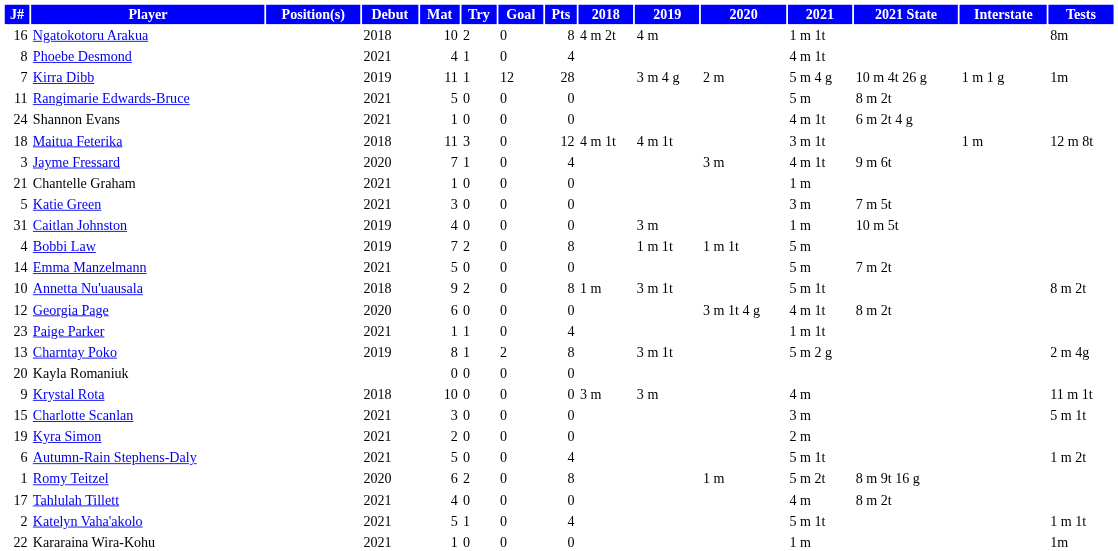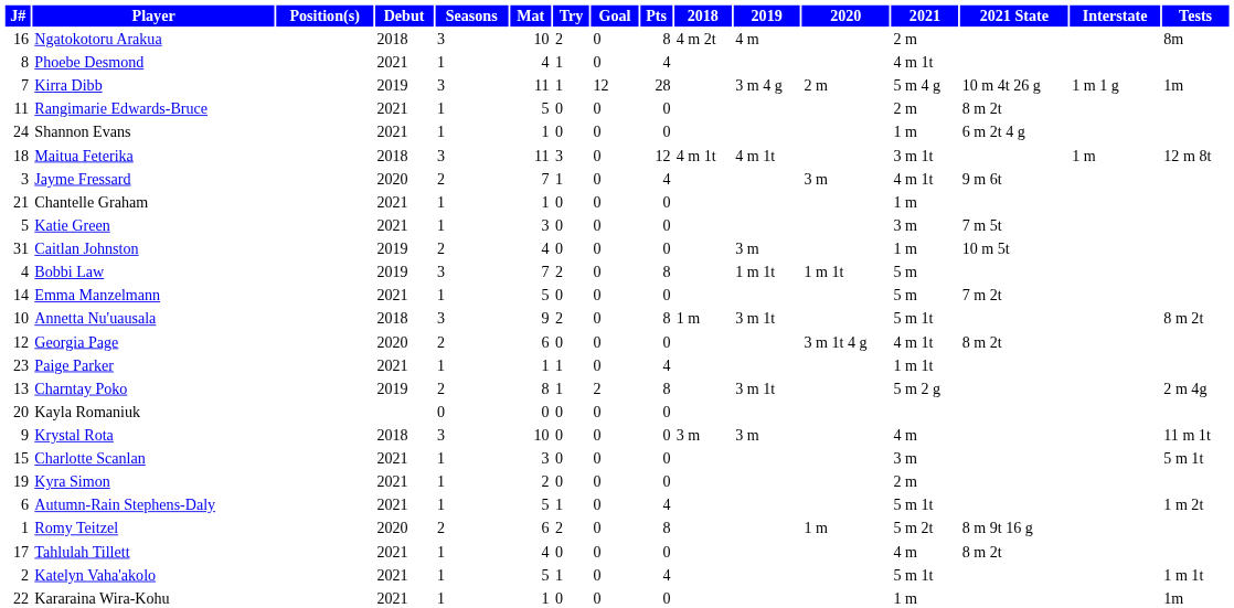 <table class="sortable" border="0" cellspacing="2" cellpadding="2" style="width:100%;" style="text-align:center;">
 <tr style="background:#0000FF; color:white">
 <th>J#</th>
 <th>Player</th>
 <th>Position(s)</th>
 <th>Debut</th>
+<th>Seasons</th>
 <th>Mat</th>
 <th>Try</th>
 <th>Goal</th>
 <th>Pts</th>
 <th>2018</th>
 <th>2019</th>
 <th>2020</th>
 <th>2021</th>
 <th>2021 State</th>
 <th>Interstate</th>
 <th>Tests</th>
 </tr>
 <tr>
 <td align=right>16</td>
 <td align=left><a href='#'>Ngatokotoru Arakua</a></td>
 <td></td>
 <td>2018</td>
+<td>3</td>
 <td align=right>10</td>
 <td>2</td>
 <td>0</td>
 <td align=right>8</td>
 <td align=left> 4 m 2t</td>
 <td align=left> 4 m</td>
 <td></td>
-<td align=left> 1 m 1t</td>
+<td align=left> 2 m</td>
 <td></td>
 <td></td>
 <td align=left> 8m</td>
 </tr>
 <tr>
 <td align=right>8</td>
 <td align=left><a href='#'>Phoebe Desmond</a></td>
 <td></td>
 <td>2021</td>
+<td>1</td>
 <td align=right>4</td>
 <td>1</td>
 <td>0</td>
 <td align=right>4</td>
 <td></td>
 <td></td>
 <td></td>
 <td align=left> 4 m 1t</td>
 <td></td>
 <td></td>
 <td></td>
 </tr>
 <tr>
 <td align=right>7</td>
 <td align=left><a href='#'>Kirra Dibb</a></td>
 <td></td>
 <td>2019</td>
+<td>3</td>
 <td align=right>11</td>
 <td>1</td>
 <td>12</td>
 <td align=right>28</td>
 <td></td>
 <td align=left> 3 m 4 g</td>
 <td align=left> 2 m</td>
 <td align=left> 5 m 4 g</td>
 <td align=left> 10 m 4t 26 g</td>
 <td align=left> 1 m 1 g</td>
 <td align=left> 1m</td>
 </tr>
 <tr>
 <td align=right>11</td>
 <td align=left><a href='#'>Rangimarie Edwards-Bruce</a></td>
 <td></td>
 <td>2021</td>
+<td>1</td>
 <td align=right>5</td>
 <td>0</td>
 <td>0</td>
 <td align=right>0</td>
 <td></td>
 <td></td>
 <td></td>
-<td align=left> 5 m</td>
+<td align=left> 2 m</td>
 <td align=left> 8 m 2t</td>
 <td></td>
 <td></td>
 </tr>
 <tr>
 <td align=right>24</td>
 <td align=left>Shannon Evans</td>
 <td></td>
 <td>2021</td>
+<td>1</td>
 <td align=right>1</td>
 <td>0</td>
 <td>0</td>
 <td align=right>0</td>
 <td></td>
 <td></td>
 <td></td>
-<td align=left> 4 m 1t</td>
+<td align=left> 1 m</td>
 <td align=left> 6 m 2t 4 g</td>
 <td></td>
 <td></td>
 </tr>
 <tr>
 <td align=right>18</td>
 <td align=left><a href='#'>Maitua Feterika</a></td>
 <td></td>
 <td>2018</td>
+<td>3</td>
 <td align=right>11</td>
 <td>3</td>
 <td>0</td>
 <td align=right>12</td>
 <td align=left> 4 m 1t</td>
 <td align=left> 4 m 1t</td>
 <td></td>
 <td align=left> 3 m 1t</td>
 <td></td>
 <td align=left> 1 m</td>
 <td align=left> 12 m 8t</td>
 </tr>
 <tr>
 <td align=right>3</td>
 <td align=left><a href='#'>Jayme Fressard</a></td>
 <td></td>
 <td>2020</td>
+<td>2</td>
 <td align=right>7</td>
 <td>1</td>
 <td>0</td>
 <td align=right>4</td>
 <td></td>
 <td></td>
 <td align=left> 3 m</td>
 <td align=left> 4 m 1t</td>
 <td align=left> 9 m 6t</td>
 <td></td>
 <td></td>
 </tr>
 <tr>
 <td align=right>21</td>
 <td align=left>Chantelle Graham</td>
 <td></td>
 <td>2021</td>
+<td>1</td>
 <td align=right>1</td>
 <td>0</td>
 <td>0</td>
 <td align=right>0</td>
 <td></td>
 <td></td>
 <td></td>
 <td align=left> 1 m</td>
 <td></td>
 <td></td>
 <td></td>
 </tr>
 <tr>
 <td align=right>5</td>
 <td align=left><a href='#'>Katie Green</a></td>
 <td></td>
 <td>2021</td>
+<td>1</td>
 <td align=right>3</td>
 <td>0</td>
 <td>0</td>
 <td align=right>0</td>
 <td></td>
 <td></td>
 <td></td>
 <td align=left> 3 m</td>
 <td align=left> 7 m 5t</td>
 <td></td>
 <td></td>
 </tr>
 <tr>
 <td align=right>31</td>
 <td align=left><a href='#'>Caitlan Johnston</a></td>
 <td></td>
 <td>2019</td>
+<td>2</td>
 <td align=right>4</td>
 <td>0</td>
 <td>0</td>
 <td align=right>0</td>
 <td></td>
 <td align=left> 3 m</td>
 <td></td>
 <td align=left> 1 m</td>
 <td align=left> 10 m 5t</td>
 <td></td>
 <td></td>
 </tr>
 <tr>
 <td align=right>4</td>
 <td align=left><a href='#'>Bobbi Law</a></td>
 <td></td>
 <td>2019</td>
+<td>3</td>
 <td align=right>7</td>
 <td>2</td>
 <td>0</td>
 <td align=right>8</td>
 <td></td>
 <td align=left> 1 m 1t</td>
 <td align=left> 1 m 1t</td>
 <td align=left> 5 m</td>
 <td></td>
 <td></td>
 <td></td>
 </tr>
 <tr>
 <td align=right>14</td>
 <td align=left><a href='#'>Emma Manzelmann</a></td>
 <td></td>
 <td>2021</td>
+<td>1</td>
 <td align=right>5</td>
 <td>0</td>
 <td>0</td>
 <td align=right>0</td>
 <td></td>
 <td></td>
 <td></td>
 <td align=left> 5 m</td>
 <td align=left> 7 m 2t</td>
 <td></td>
 <td></td>
 </tr>
 <tr>
 <td align=right>10</td>
 <td align=left><a href='#'>Annetta Nu'uausala</a></td>
 <td></td>
 <td>2018</td>
+<td>3</td>
 <td align=right>9</td>
 <td>2</td>
 <td>0</td>
 <td align=right>8</td>
 <td align=left> 1 m</td>
 <td align=left> 3 m 1t</td>
 <td></td>
 <td align=left> 5 m 1t</td>
 <td></td>
 <td></td>
 <td align=left> 8 m 2t</td>
 </tr>
 <tr>
 <td align=right>12</td>
 <td align=left><a href='#'>Georgia Page</a></td>
 <td></td>
 <td>2020</td>
+<td>2</td>
 <td align=right>6</td>
 <td>0</td>
 <td>0</td>
 <td align=right>0</td>
 <td></td>
 <td></td>
 <td align=left> 3 m 1t 4 g</td>
 <td align=left> 4 m 1t</td>
 <td align=left> 8 m 2t</td>
 <td></td>
 <td></td>
 </tr>
 <tr>
 <td align=right>23</td>
 <td align=left><a href='#'>Paige Parker</a></td>
 <td></td>
 <td>2021</td>
+<td>1</td>
 <td align=right>1</td>
 <td>1</td>
 <td>0</td>
 <td align=right>4</td>
 <td></td>
 <td></td>
 <td></td>
 <td align=left> 1 m 1t</td>
 <td></td>
 <td></td>
 <td></td>
 </tr>
 <tr>
 <td align=right>13</td>
 <td align=left><a href='#'>Charntay Poko</a></td>
 <td></td>
 <td>2019</td>
+<td>2</td>
 <td align=right>8</td>
 <td>1</td>
 <td>2</td>
 <td align=right>8</td>
 <td></td>
 <td align=left> 3 m 1t</td>
 <td></td>
 <td align=left> 5 m 2 g</td>
 <td></td>
 <td></td>
 <td align=left> 2 m 4g</td>
 </tr>
 <tr>
 <td align=right>20</td>
 <td align=left>Kayla Romaniuk</td>
 <td></td>
 <td></td>
+<td>0</td>
 <td align=right>0</td>
 <td>0</td>
 <td>0</td>
 <td align=right>0</td>
 <td></td>
 <td></td>
 <td></td>
 <td></td>
 <td></td>
 <td></td>
 <td></td>
 </tr>
 <tr>
 <td align=right>9</td>
 <td align=left><a href='#'>Krystal Rota</a></td>
 <td></td>
 <td>2018</td>
+<td>3</td>
 <td align=right>10</td>
 <td>0</td>
 <td>0</td>
 <td align=right>0</td>
 <td align=left> 3 m</td>
 <td align=left> 3 m</td>
 <td></td>
 <td align=left> 4 m</td>
 <td></td>
 <td></td>
 <td align=left> 11 m 1t</td>
 </tr>
 <tr>
 <td align=right>15</td>
 <td align=left><a href='#'>Charlotte Scanlan</a></td>
 <td></td>
 <td>2021</td>
+<td>1</td>
 <td align=right>3</td>
 <td>0</td>
 <td>0</td>
 <td align=right>0</td>
 <td></td>
 <td></td>
 <td></td>
 <td align=left> 3 m</td>
 <td></td>
 <td></td>
 <td align=left> 5 m 1t</td>
 </tr>
 <tr>
 <td align=right>19</td>
 <td align=left><a href='#'>Kyra Simon</a></td>
 <td></td>
 <td>2021</td>
+<td>1</td>
 <td align=right>2</td>
 <td>0</td>
 <td>0</td>
 <td align=right>0</td>
 <td></td>
 <td></td>
 <td></td>
 <td align=left> 2 m</td>
 <td></td>
 <td></td>
 <td></td>
 </tr>
 <tr>
 <td align=right>6</td>
 <td align=left><a href='#'>Autumn-Rain Stephens-Daly</a></td>
 <td></td>
 <td>2021</td>
+<td>1</td>
 <td align=right>5</td>
-<td>0</td>
+<td>1</td>
 <td>0</td>
 <td align=right>4</td>
 <td></td>
 <td></td>
 <td></td>
 <td align=left> 5 m 1t</td>
 <td></td>
 <td></td>
 <td align=left> 1 m 2t</td>
 </tr>
 <tr>
 <td align=right>1</td>
 <td align=left><a href='#'>Romy Teitzel</a></td>
 <td></td>
 <td>2020</td>
+<td>2</td>
 <td align=right>6</td>
 <td>2</td>
 <td>0</td>
 <td align=right>8</td>
 <td></td>
 <td></td>
 <td align=left> 1 m</td>
 <td align=left> 5 m 2t</td>
 <td align=left> 8 m 9t 16 g</td>
 <td></td>
 <td></td>
 </tr>
 <tr>
 <td align=right>17</td>
 <td align=left><a href='#'>Tahlulah Tillett</a></td>
 <td></td>
 <td>2021</td>
+<td>1</td>
 <td align=right>4</td>
 <td>0</td>
 <td>0</td>
 <td align=right>0</td>
 <td></td>
 <td></td>
 <td></td>
 <td align=left> 4 m</td>
 <td align=left> 8 m 2t</td>
 <td></td>
 <td></td>
 </tr>
 <tr>
 <td align=right>2</td>
 <td align=left><a href='#'>Katelyn Vaha'akolo</a></td>
 <td></td>
 <td>2021</td>
+<td>1</td>
 <td align=right>5</td>
 <td>1</td>
 <td>0</td>
 <td align=right>4</td>
 <td></td>
 <td></td>
 <td></td>
 <td align=left> 5 m 1t</td>
 <td></td>
 <td></td>
 <td align=left> 1 m 1t</td>
 </tr>
 <tr>
 <td align=right>22</td>
 <td align=left>Kararaina Wira-Kohu</td>
 <td></td>
 <td>2021</td>
+<td>1</td>
 <td align=right>1</td>
 <td>0</td>
 <td>0</td>
 <td align=right>0</td>
 <td></td>
 <td></td>
 <td></td>
 <td align=left> 1 m</td>
 <td></td>
 <td></td>
 <td align=left> 1m</td>
 </tr>
 </table>
